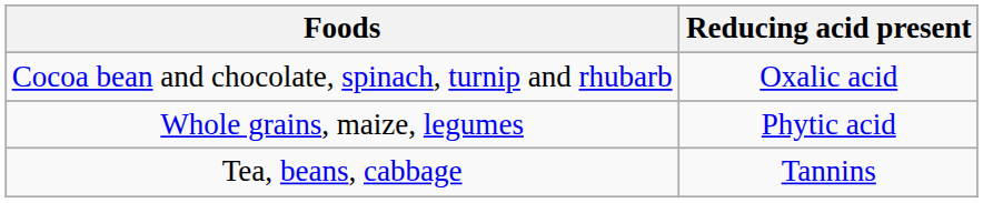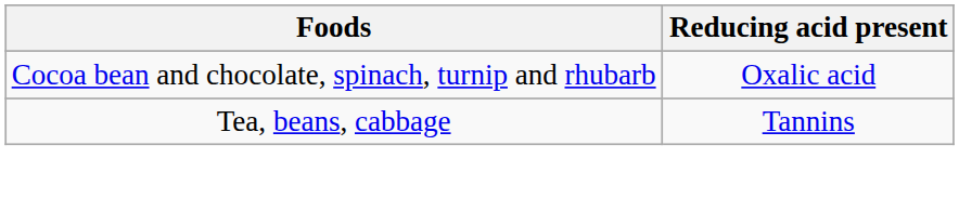 <table class="wikitable" style="margin-left: auto; margin-right: auto;">
 <tr>
 <th>Foods</th>
 <th>Reducing acid present</th>
 </tr>
 <tr>
 <td style="text-align:center;"><a href='#'>Cocoa bean</a> and chocolate, <a href='#'>spinach</a>, <a href='#'>turnip</a> and <a href='#'>rhubarb</a></td>
 <td style="text-align:center;"><a href='#'>Oxalic acid</a></td>
 </tr>
 <tr>
-<td style="text-align:center;"><a href='#'>Whole grains</a>, maize, <a href='#'>legumes</a></td>
-<td style="text-align:center;"><a href='#'>Phytic acid</a></td>
-</tr>
-<tr>
 <td style="text-align:center;">Tea, <a href='#'>beans</a>, <a href='#'>cabbage</a></td>
 <td style="text-align:center;"><a href='#'>Tannins</a></td>
 </tr>
 </table>
